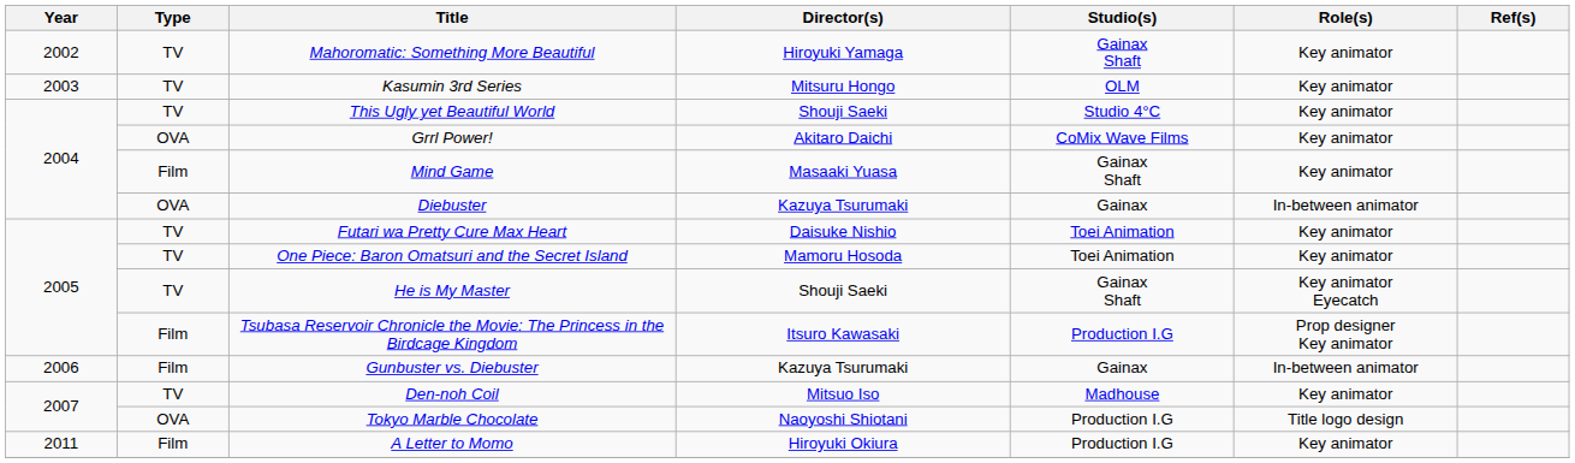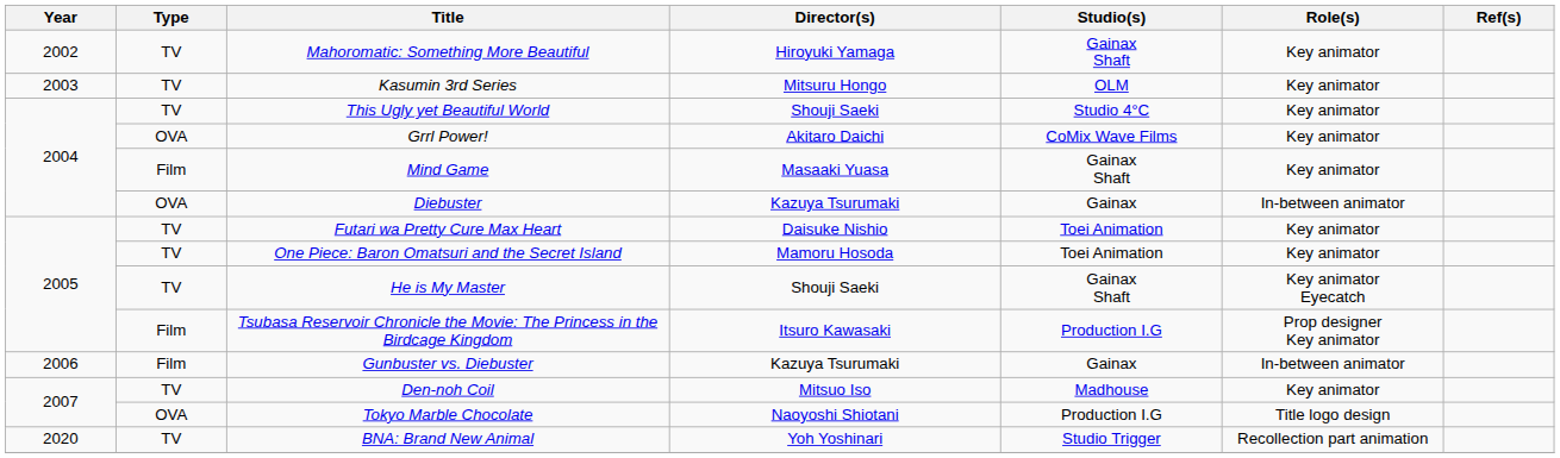 <table class="wikitable sortable" style="text-align:center; margin=auto; ">
 <tr>
 <th scope="col" width=5%>Year</th>
 <th scope="col" width=5%>Type</th>
 <th scope="col" width=20%>Title</th>
 <th scope="col" width=15%>Director(s)</th>
 <th scope="col" width=10%>Studio(s)</th>
 <th scope="col" width=10%>Role(s)</th>
 <th scope="col" width=5%>Ref(s)</th>
 </tr>
 <tr>
 <td>2002</td>
 <td>TV</td>
 <td><em><a href='#'>Mahoromatic: Something More Beautiful</a></em></td>
 <td><a href='#'>Hiroyuki Yamaga</a></td>
 <td><a href='#'>Gainax</a><br><a href='#'>Shaft</a></td>
 <td>Key animator</td>
 <td></td>
 </tr>
 <tr>
 <td>2003</td>
 <td>TV</td>
 <td><em>Kasumin 3rd Series</em></td>
 <td><a href='#'>Mitsuru Hongo</a></td>
 <td><a href='#'>OLM</a></td>
 <td>Key animator</td>
 <td></td>
 </tr>
 <tr>
 <td rowspan="4">2004</td>
 <td>TV</td>
 <td><em><a href='#'>This Ugly yet Beautiful World</a></em></td>
 <td><a href='#'>Shouji Saeki</a></td>
 <td><a href='#'>Studio 4°C</a></td>
 <td>Key animator</td>
 <td></td>
 </tr>
 <tr>
 <td>OVA</td>
 <td><em>Grrl Power!</em></td>
 <td><a href='#'>Akitaro Daichi</a></td>
 <td><a href='#'>CoMix Wave Films</a></td>
 <td>Key animator</td>
 <td></td>
 </tr>
 <tr>
 <td>Film</td>
 <td><em><a href='#'>Mind Game</a></em></td>
 <td><a href='#'>Masaaki Yuasa</a></td>
 <td>Gainax<br>Shaft</td>
 <td>Key animator</td>
 <td></td>
 </tr>
 <tr>
 <td>OVA</td>
 <td><em><a href='#'>Diebuster</a></em></td>
 <td><a href='#'>Kazuya Tsurumaki</a></td>
 <td>Gainax</td>
 <td>In-between animator</td>
 <td></td>
 </tr>
 <tr>
 <td rowspan="4">2005</td>
 <td>TV</td>
 <td><em><a href='#'>Futari wa Pretty Cure Max Heart</a></em></td>
 <td><a href='#'>Daisuke Nishio</a></td>
 <td><a href='#'>Toei Animation</a></td>
 <td>Key animator</td>
 <td></td>
 </tr>
 <tr>
 <td>TV</td>
 <td><em><a href='#'>One Piece: Baron Omatsuri and the Secret Island</a></em></td>
 <td><a href='#'>Mamoru Hosoda</a></td>
 <td>Toei Animation</td>
 <td>Key animator</td>
 <td></td>
 </tr>
 <tr>
 <td>TV</td>
 <td><em><a href='#'>He is My Master</a></em></td>
 <td>Shouji Saeki</td>
 <td>Gainax<br>Shaft</td>
 <td>Key animator<br>Eyecatch</td>
 <td></td>
 </tr>
 <tr>
 <td>Film</td>
 <td><em><a href='#'>Tsubasa Reservoir Chronicle the Movie: The Princess in the Birdcage Kingdom</a></em></td>
 <td><a href='#'>Itsuro Kawasaki</a></td>
 <td><a href='#'>Production I.G</a></td>
 <td>Prop designer<br>Key animator</td>
 <td></td>
 </tr>
 <tr>
 <td>2006</td>
 <td>Film</td>
 <td><em><a href='#'>Gunbuster vs. Diebuster</a></em></td>
 <td>Kazuya Tsurumaki</td>
 <td>Gainax</td>
 <td>In-between animator</td>
 <td></td>
 </tr>
 <tr>
 <td rowspan="2">2007</td>
 <td>TV</td>
 <td><em><a href='#'>Den-noh Coil</a></em></td>
 <td><a href='#'>Mitsuo Iso</a></td>
 <td><a href='#'>Madhouse</a></td>
 <td>Key animator</td>
 <td></td>
 </tr>
 <tr>
 <td>OVA</td>
 <td><em><a href='#'>Tokyo Marble Chocolate</a></em></td>
 <td><a href='#'>Naoyoshi Shiotani</a></td>
 <td>Production I.G</td>
 <td>Title logo design</td>
 <td></td>
 </tr>
 <tr>
-<td>2011</td>
-<td>Film</td>
-<td><em><a href='#'>A Letter to Momo</a></em></td>
-<td><a href='#'>Hiroyuki Okiura</a></td>
-<td>Production I.G</td>
-<td>Key animator</td>
+<td>2020</td>
+<td>TV</td>
+<td><em><a href='#'>BNA: Brand New Animal</a></em></td>
+<td><a href='#'>Yoh Yoshinari</a></td>
+<td><a href='#'>Studio Trigger</a></td>
+<td>Recollection part animation</td>
 <td></td>
 </tr>
 <tr>
 </tr>
 </table>
